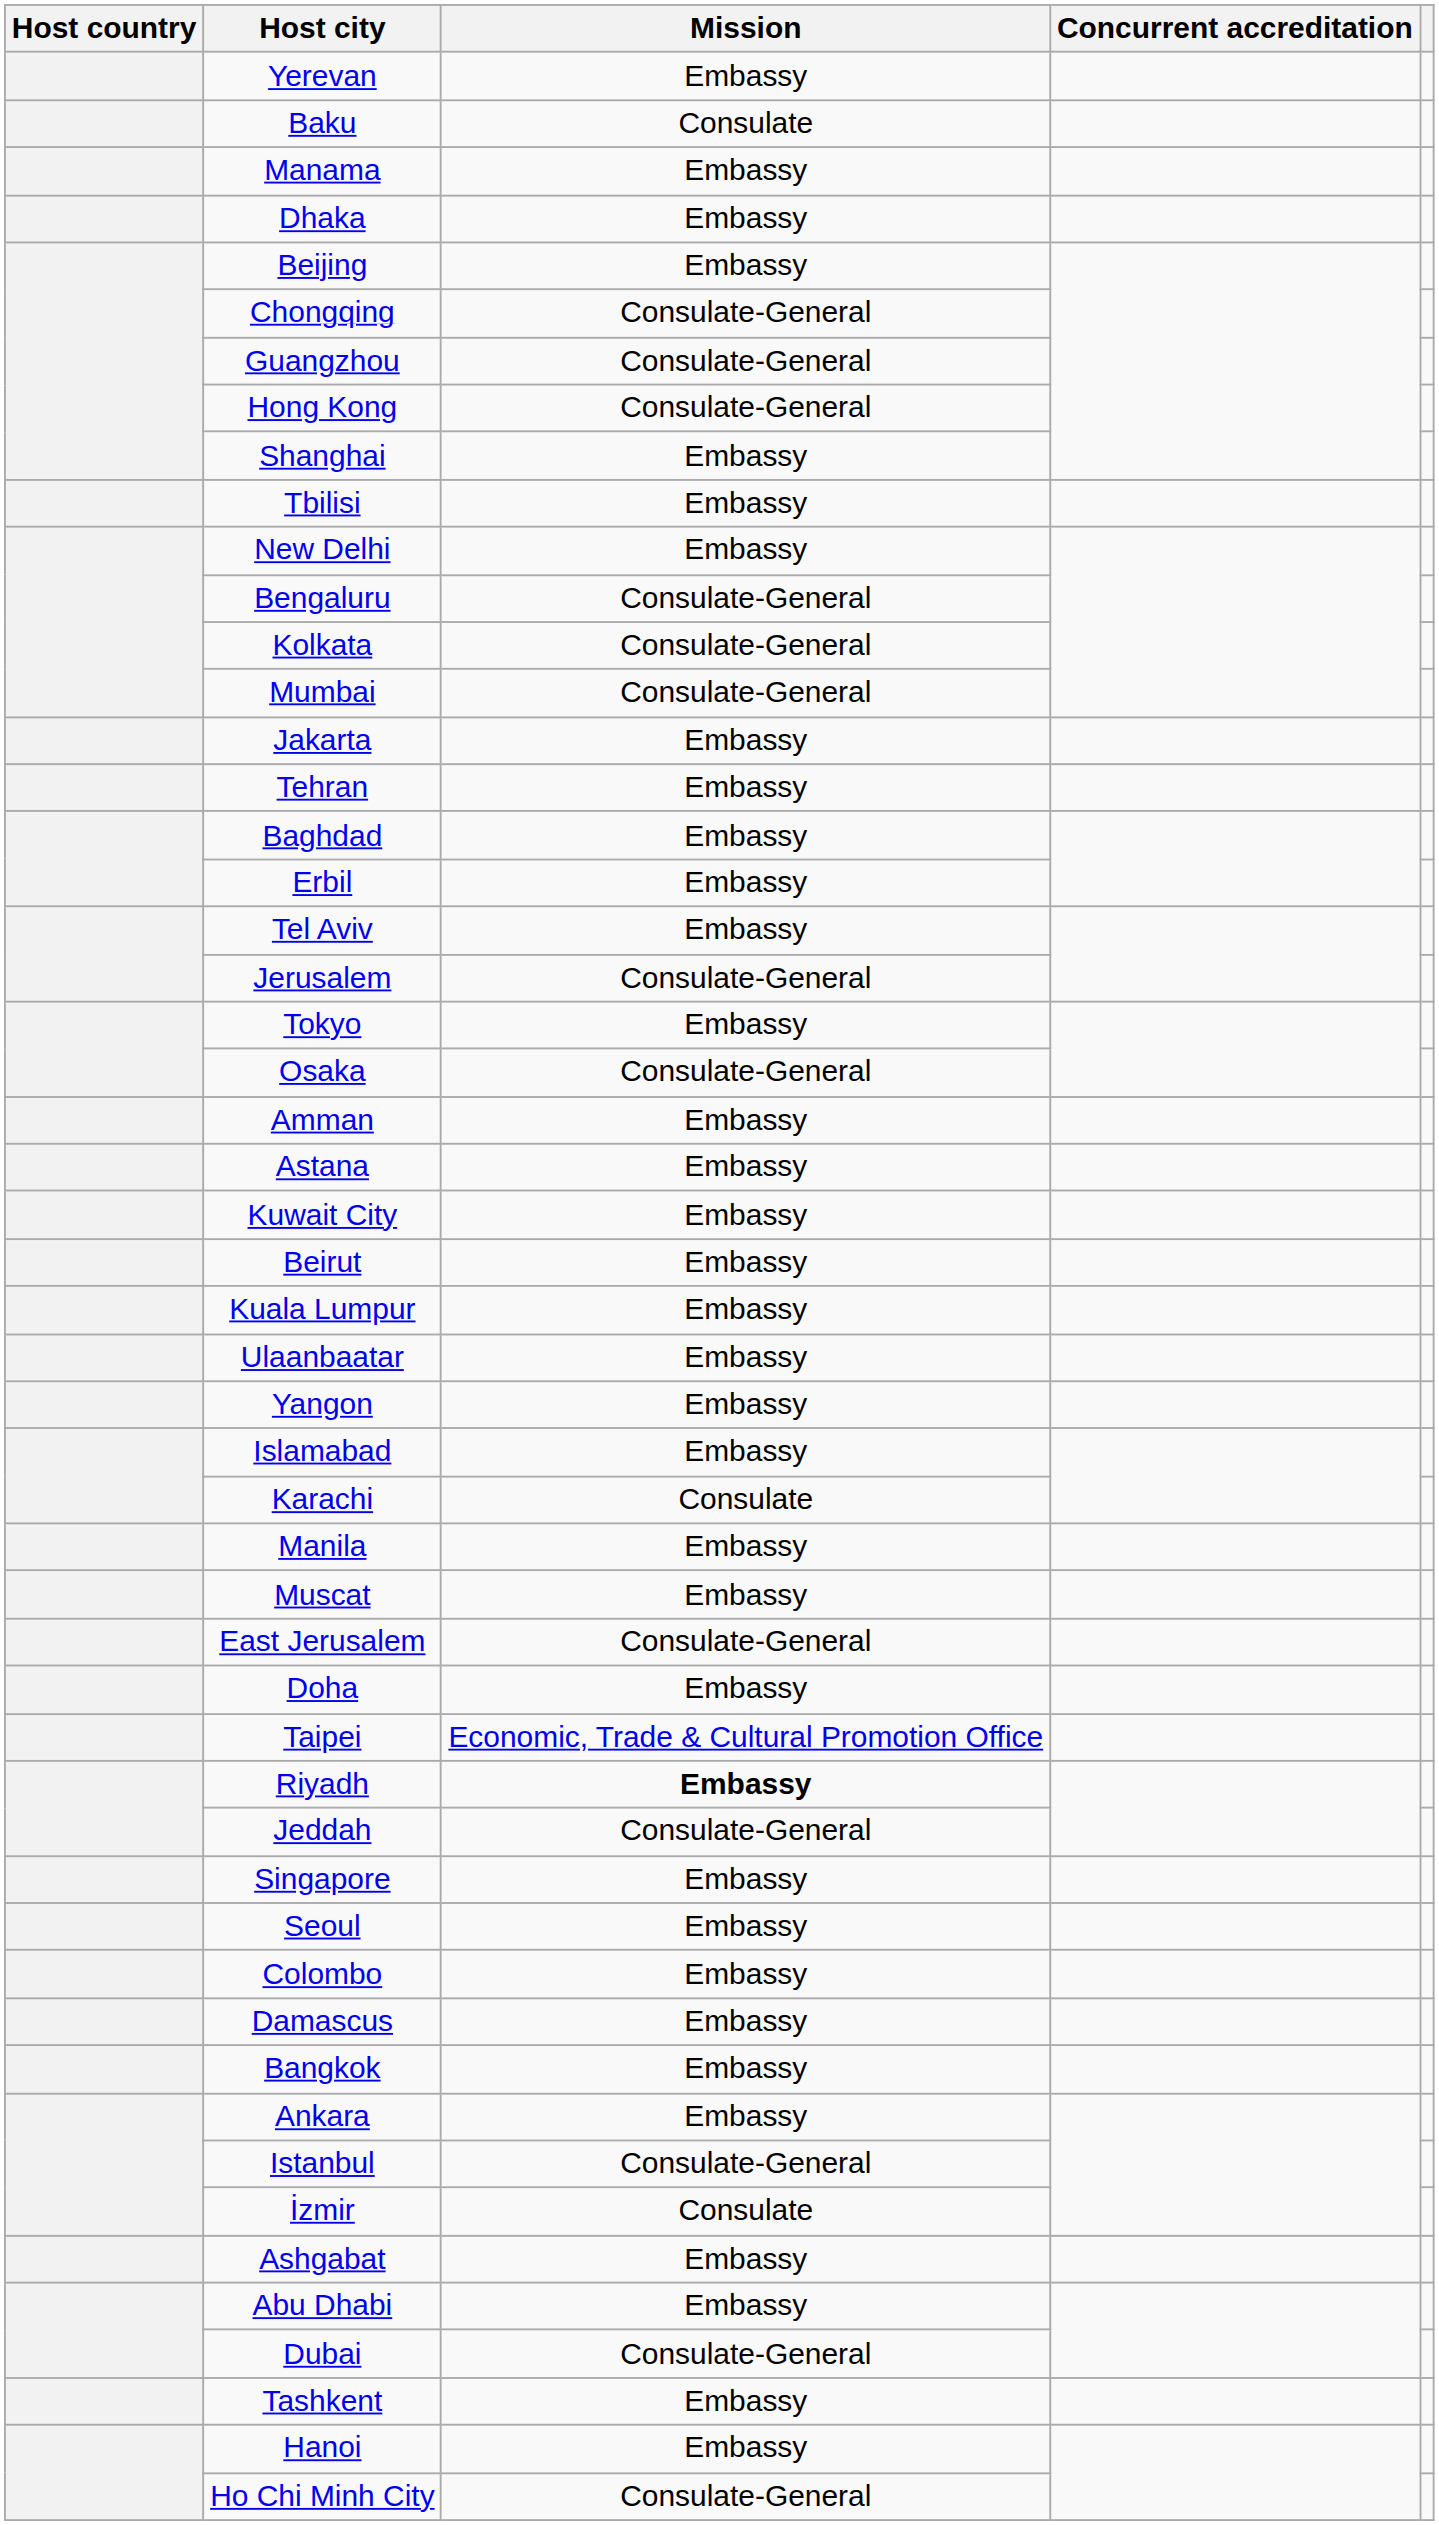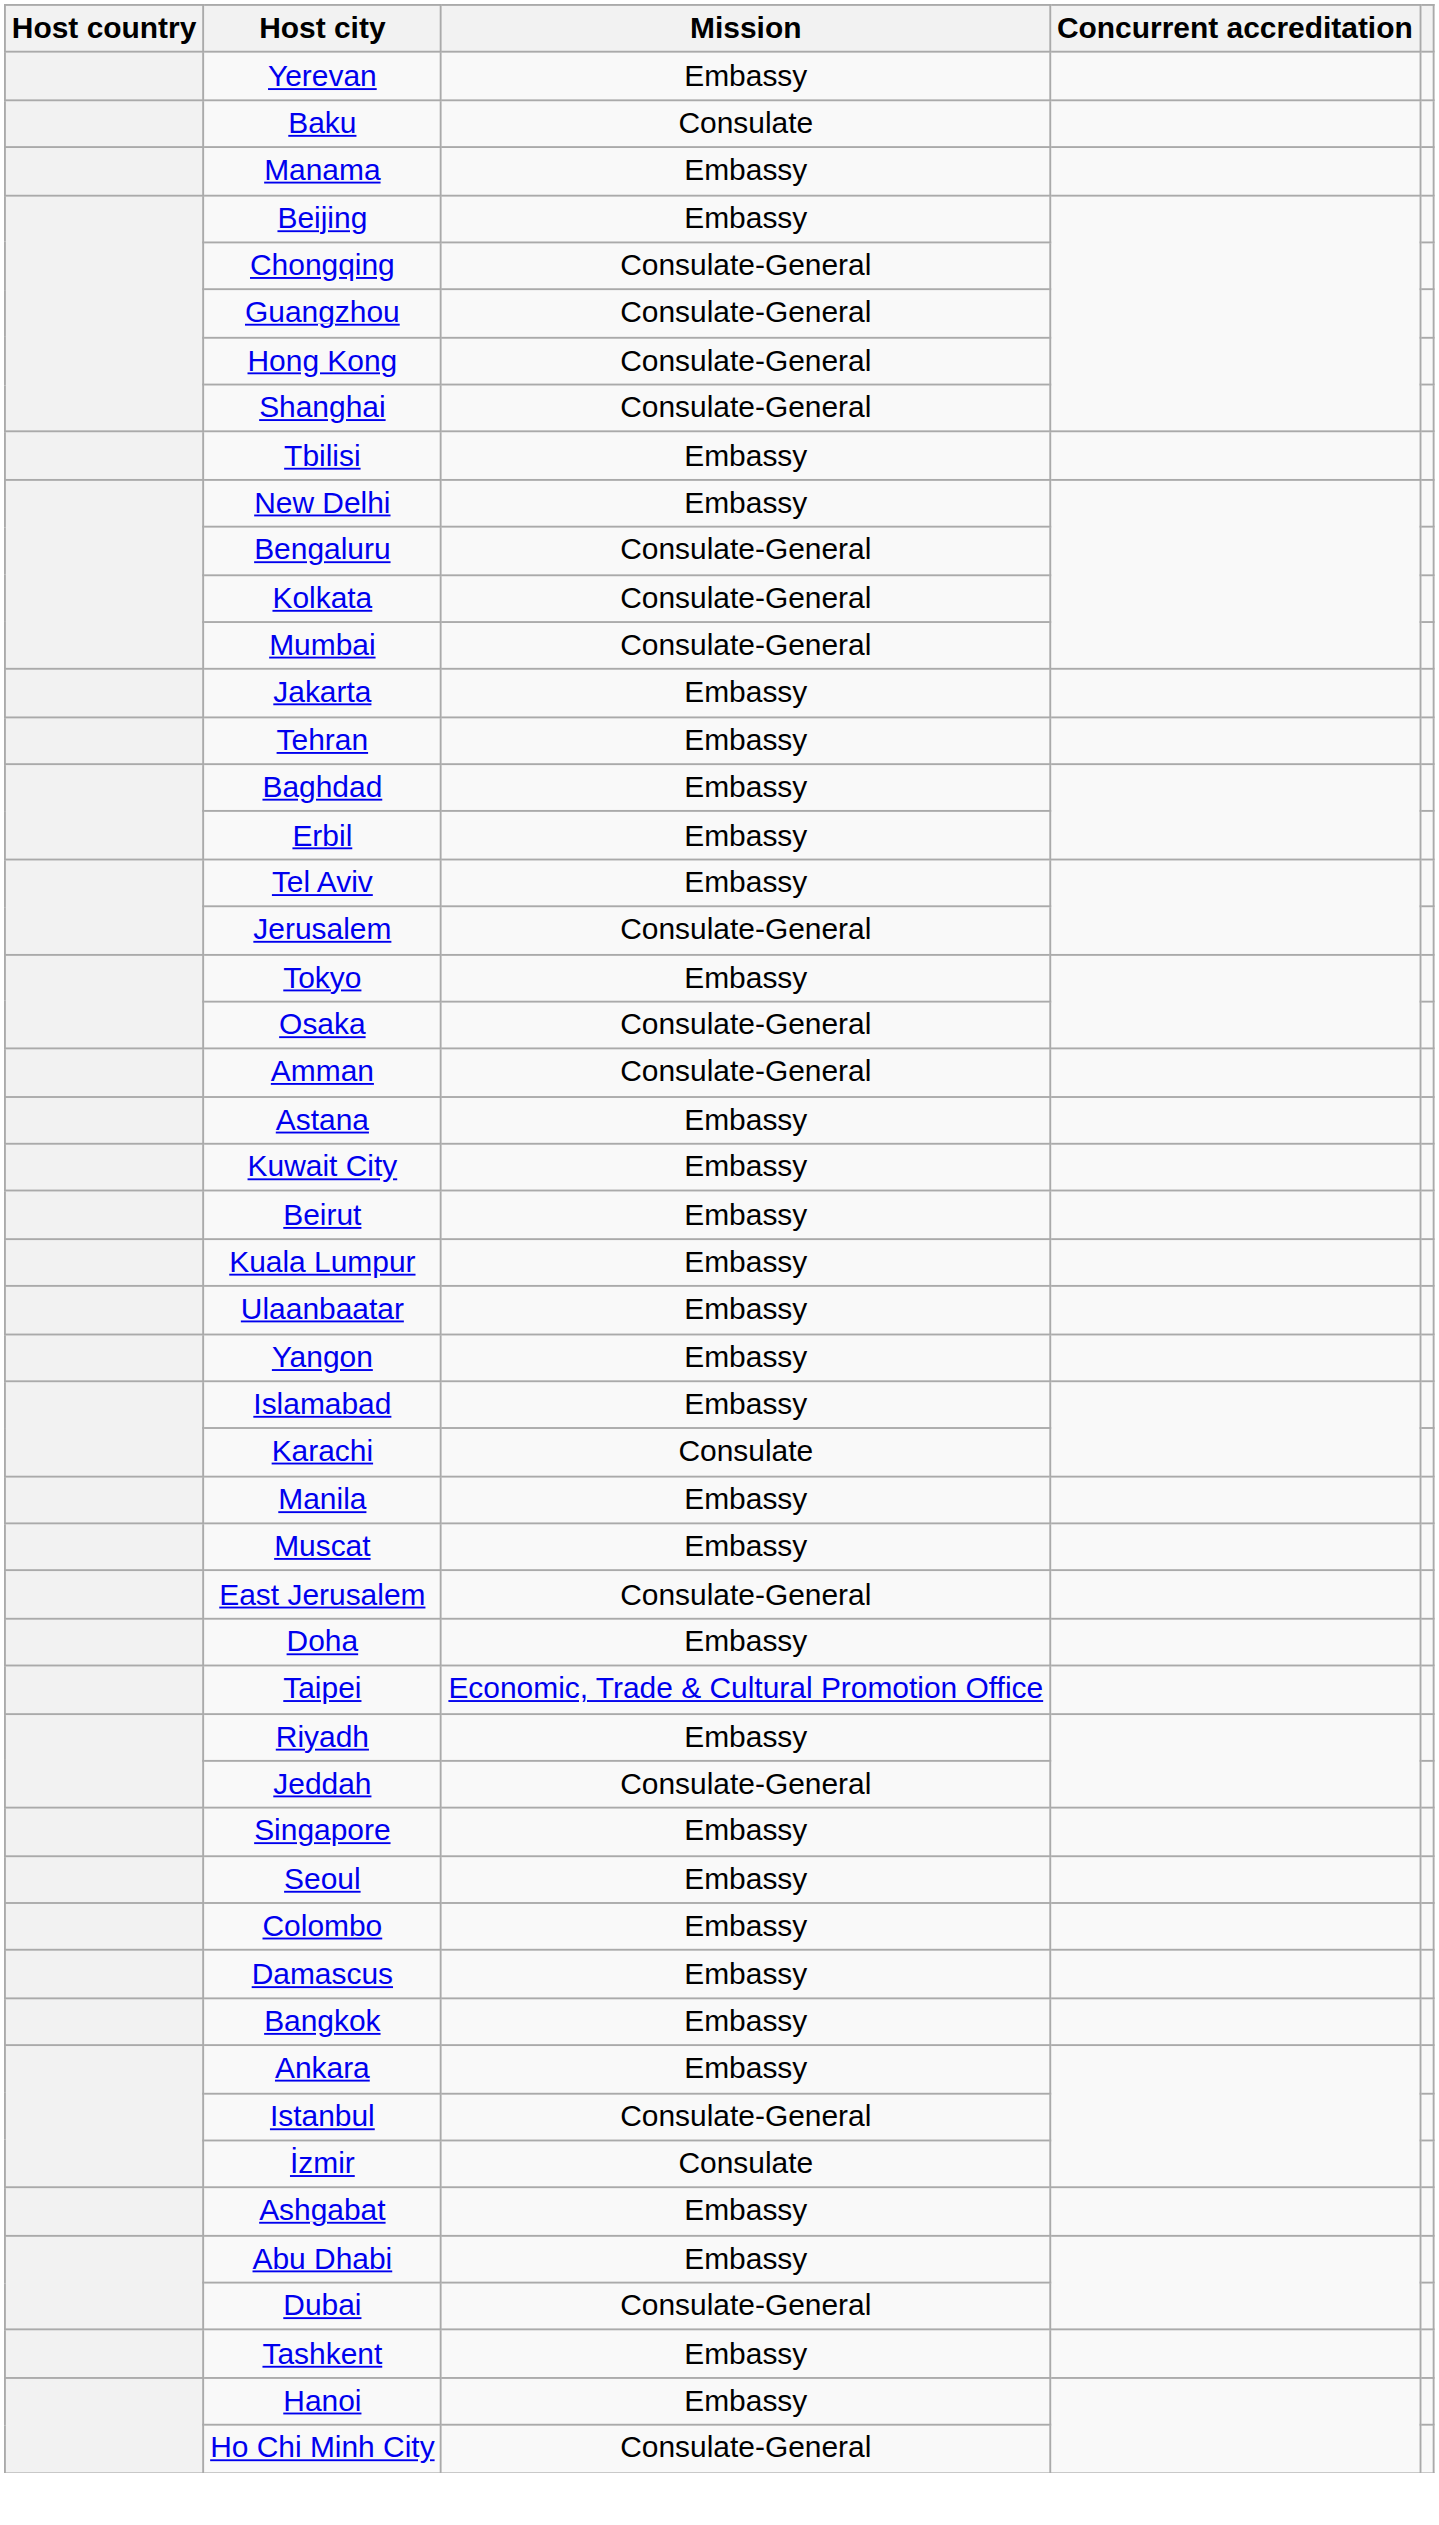 <table class="wikitable plainrowheaders" style="text-align:center;">
 <tr>
 <th scope="col">Host country</th>
 <th scope="col">Host city</th>
 <th scope="col">Mission</th>
 <th scope="col">Concurrent accreditation</th>
 <th scope="col"></th>
 </tr>
 <tr>
 <th scope="row"></th>
 <td><a href='#'>Yerevan</a></td>
 <td>Embassy</td>
 <td></td>
 <td></td>
 </tr>
 <tr>
 <th scope="row"></th>
 <td><a href='#'>Baku</a></td>
 <td>Consulate</td>
 <td></td>
 <td></td>
 </tr>
 <tr>
 <th scope="row"></th>
 <td><a href='#'>Manama</a></td>
 <td>Embassy</td>
 <td></td>
 <td></td>
 </tr>
 <tr>
-<th scope="row"></th>
-<td><a href='#'>Dhaka</a></td>
-<td>Embassy</td>
-<td></td>
-<td></td>
-</tr>
-<tr>
 <th scope="row" rowspan="5"></th>
 <td><a href='#'>Beijing</a></td>
 <td>Embassy</td>
 <td rowspan="5"></td>
 <td></td>
 </tr>
 <tr>
 <td><a href='#'>Chongqing</a></td>
 <td>Consulate-General</td>
 <td></td>
 </tr>
 <tr>
 <td><a href='#'>Guangzhou</a></td>
 <td>Consulate-General</td>
 <td></td>
 </tr>
 <tr>
 <td><a href='#'>Hong Kong</a></td>
 <td>Consulate-General</td>
 <td></td>
 </tr>
 <tr>
 <td><a href='#'>Shanghai</a></td>
-<td>Embassy</td>
+<td>Consulate-General</td>
 <td></td>
 </tr>
 <tr>
 <th scope="row"></th>
 <td><a href='#'>Tbilisi</a></td>
 <td>Embassy</td>
 <td></td>
 <td></td>
 </tr>
 <tr>
 <th scope="row" rowspan="4"></th>
 <td><a href='#'>New Delhi</a></td>
 <td>Embassy</td>
 <td rowspan="4"></td>
 <td></td>
 </tr>
 <tr>
 <td><a href='#'>Bengaluru</a></td>
 <td>Consulate-General</td>
 <td></td>
 </tr>
 <tr>
 <td><a href='#'>Kolkata</a></td>
 <td>Consulate-General</td>
 <td></td>
 </tr>
 <tr>
 <td><a href='#'>Mumbai</a></td>
 <td>Consulate-General</td>
 <td></td>
 </tr>
 <tr>
 <th scope="row"></th>
 <td><a href='#'>Jakarta</a></td>
 <td>Embassy</td>
 <td></td>
 <td></td>
 </tr>
 <tr>
 <th scope="row"></th>
 <td><a href='#'>Tehran</a></td>
 <td>Embassy</td>
 <td></td>
 <td></td>
 </tr>
 <tr>
 <th scope="row" rowspan="2"></th>
 <td><a href='#'>Baghdad</a></td>
 <td>Embassy</td>
 <td rowspan="2"></td>
 <td></td>
 </tr>
 <tr>
 <td><a href='#'>Erbil</a></td>
 <td>Embassy</td>
 <td></td>
 </tr>
 <tr>
 <th scope="row" rowspan="2"></th>
 <td><a href='#'>Tel Aviv</a></td>
 <td>Embassy</td>
 <td rowspan="2"></td>
 <td></td>
 </tr>
 <tr>
 <td><a href='#'>Jerusalem</a></td>
 <td>Consulate-General</td>
 <td></td>
 </tr>
 <tr>
 <th scope="row" rowspan="2"></th>
 <td><a href='#'>Tokyo</a></td>
 <td>Embassy</td>
 <td rowspan="2"></td>
 <td></td>
 </tr>
 <tr>
 <td><a href='#'>Osaka</a></td>
 <td>Consulate-General</td>
 <td></td>
 </tr>
 <tr>
 <th scope="row"></th>
 <td><a href='#'>Amman</a></td>
-<td>Embassy</td>
+<td>Consulate-General</td>
 <td></td>
 <td></td>
 </tr>
 <tr>
 <th scope="row"></th>
 <td><a href='#'>Astana</a></td>
 <td>Embassy</td>
 <td></td>
 <td></td>
 </tr>
 <tr>
 <th scope="row"></th>
 <td><a href='#'>Kuwait City</a></td>
 <td>Embassy</td>
 <td></td>
 <td></td>
 </tr>
 <tr>
 <th scope="row"></th>
 <td><a href='#'>Beirut</a></td>
 <td>Embassy</td>
 <td></td>
 <td></td>
 </tr>
 <tr>
 <th scope="row"></th>
 <td><a href='#'>Kuala Lumpur</a></td>
 <td>Embassy</td>
 <td></td>
 <td></td>
 </tr>
 <tr>
 <th scope="row"></th>
 <td><a href='#'>Ulaanbaatar</a></td>
 <td>Embassy</td>
 <td></td>
 <td></td>
 </tr>
 <tr>
 <th scope="row"></th>
 <td><a href='#'>Yangon</a></td>
 <td>Embassy</td>
 <td></td>
 <td></td>
 </tr>
 <tr>
 <th scope="row" rowspan="2"></th>
 <td><a href='#'>Islamabad</a></td>
 <td>Embassy</td>
 <td rowspan="2"></td>
 <td></td>
 </tr>
 <tr>
 <td><a href='#'>Karachi</a></td>
 <td>Consulate</td>
 <td></td>
 </tr>
 <tr>
 <th scope="row"></th>
 <td><a href='#'>Manila</a></td>
 <td>Embassy</td>
 <td></td>
 <td></td>
 </tr>
 <tr>
 <th scope="row"></th>
 <td><a href='#'>Muscat</a></td>
 <td>Embassy</td>
 <td></td>
 <td></td>
 </tr>
 <tr>
 <th scope="row"></th>
 <td><a href='#'>East Jerusalem</a></td>
 <td>Consulate-General</td>
 <td></td>
 <td></td>
 </tr>
 <tr>
 <th scope="row"></th>
 <td><a href='#'>Doha</a></td>
 <td>Embassy</td>
 <td></td>
 <td></td>
 </tr>
 <tr>
 <th scope="row"></th>
 <td><a href='#'>Taipei</a></td>
 <td><a href='#'>Economic, Trade & Cultural Promotion Office</a></td>
 <td></td>
 <td></td>
 </tr>
 <tr>
 <th scope="row" rowspan="2"></th>
 <td><a href='#'>Riyadh</a></td>
-<td><strong>Embassy</strong></td>
+<td>Embassy</td>
 <td rowspan="2"></td>
 <td></td>
 </tr>
 <tr>
 <td><a href='#'>Jeddah</a></td>
 <td>Consulate-General</td>
 <td></td>
 </tr>
 <tr>
 <th scope="row"></th>
 <td><a href='#'>Singapore</a></td>
 <td>Embassy</td>
 <td></td>
 <td></td>
 </tr>
 <tr>
 <th scope="row"></th>
 <td><a href='#'>Seoul</a></td>
 <td>Embassy</td>
 <td></td>
 <td></td>
 </tr>
 <tr>
 <th scope="row"></th>
 <td><a href='#'>Colombo</a></td>
 <td>Embassy</td>
 <td></td>
 <td></td>
 </tr>
 <tr>
 <th scope="row"></th>
 <td><a href='#'>Damascus</a></td>
 <td>Embassy</td>
 <td></td>
 <td></td>
 </tr>
 <tr>
 <th scope="row"></th>
 <td><a href='#'>Bangkok</a></td>
 <td>Embassy</td>
 <td></td>
 <td></td>
 </tr>
 <tr>
 <th scope="row" rowspan="3"></th>
 <td><a href='#'>Ankara</a></td>
 <td>Embassy</td>
 <td rowspan="3"></td>
 <td></td>
 </tr>
 <tr>
 <td><a href='#'>Istanbul</a></td>
 <td>Consulate-General</td>
 <td></td>
 </tr>
 <tr>
 <td><a href='#'>İzmir</a></td>
 <td>Consulate</td>
 <td></td>
 </tr>
 <tr>
 <th scope="row"></th>
 <td><a href='#'>Ashgabat</a></td>
 <td>Embassy</td>
 <td></td>
 <td></td>
 </tr>
 <tr>
 <th scope="row" rowspan="2"></th>
 <td><a href='#'>Abu Dhabi</a></td>
 <td>Embassy</td>
 <td rowspan="2"></td>
 <td></td>
 </tr>
 <tr>
 <td><a href='#'>Dubai</a></td>
 <td>Consulate-General</td>
 <td></td>
 </tr>
 <tr>
 <th scope="row"></th>
 <td><a href='#'>Tashkent</a></td>
 <td>Embassy</td>
 <td></td>
 <td></td>
 </tr>
 <tr>
 <th scope="row" rowspan="2"></th>
 <td><a href='#'>Hanoi</a></td>
 <td>Embassy</td>
 <td rowspan="2"></td>
 <td></td>
 </tr>
 <tr>
 <td><a href='#'>Ho Chi Minh City</a></td>
 <td>Consulate-General</td>
 <td></td>
 </tr>
 </table>
